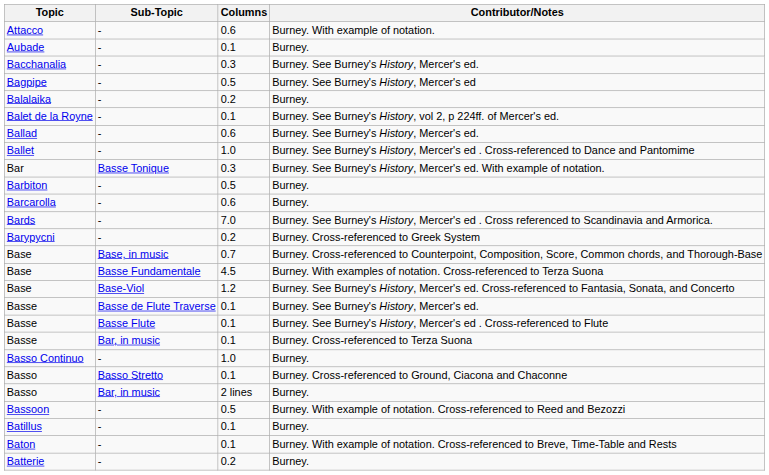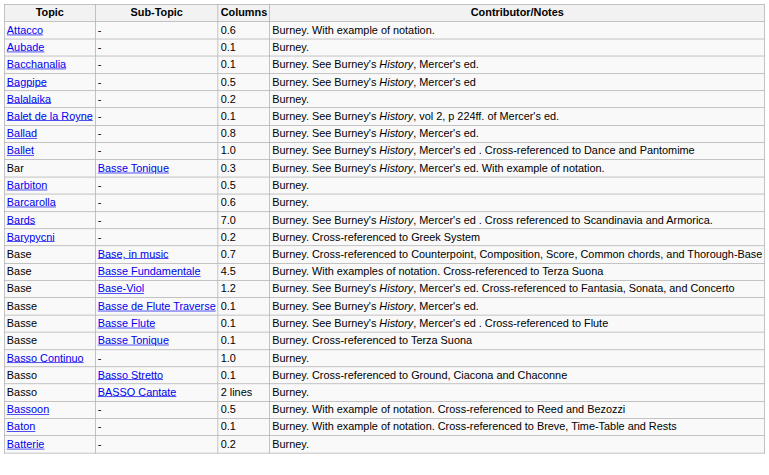 <table class="wikitable">
 <tr>
 <th>Topic</th>
 <th>Sub-Topic</th>
 <th>Columns</th>
 <th>Contributor/Notes</th>
 </tr>
 <tr>
 <td><a href='#'>Attacco</a></td>
 <td>-</td>
 <td>0.6</td>
 <td>Burney. With example of notation.</td>
 </tr>
 <tr>
 <td><a href='#'>Aubade</a></td>
 <td>-</td>
 <td>0.1</td>
 <td>Burney.</td>
 </tr>
 <tr>
 <td><a href='#'>Bacchanalia</a></td>
 <td>-</td>
-<td>0.3</td>
+<td>0.1</td>
 <td>Burney. See Burney's <em>History</em>, Mercer's ed.</td>
 </tr>
 <tr>
 <td><a href='#'>Bagpipe</a></td>
 <td>-</td>
 <td>0.5</td>
 <td>Burney. See Burney's <em>History</em>, Mercer's ed</td>
 </tr>
 <tr>
 <td><a href='#'>Balalaika</a></td>
 <td>-</td>
 <td>0.2</td>
 <td>Burney.</td>
 </tr>
 <tr>
 <td><a href='#'>Balet de la Royne</a></td>
 <td>-</td>
 <td>0.1</td>
 <td>Burney. See Burney's <em>History</em>, vol 2, p 224ff. of Mercer's ed.</td>
 </tr>
 <tr>
 <td><a href='#'>Ballad</a></td>
 <td>-</td>
-<td>0.6</td>
+<td>0.8</td>
 <td>Burney. See Burney's <em>History</em>, Mercer's ed.</td>
 </tr>
 <tr>
 <td><a href='#'>Ballet</a></td>
 <td>-</td>
 <td>1.0</td>
 <td>Burney. See Burney's <em>History</em>, Mercer's ed . Cross-referenced to Dance and Pantomime</td>
 </tr>
 <tr>
 <td>Bar</td>
 <td><a href='#'>Basse Tonique</a></td>
 <td>0.3</td>
 <td>Burney. See Burney's <em>History</em>, Mercer's ed. With example of notation.</td>
 </tr>
 <tr>
 <td><a href='#'>Barbiton</a></td>
 <td>-</td>
 <td>0.5</td>
 <td>Burney.</td>
 </tr>
 <tr>
 <td><a href='#'>Barcarolla</a></td>
 <td>-</td>
 <td>0.6</td>
 <td>Burney.</td>
 </tr>
 <tr>
 <td><a href='#'>Bards</a></td>
 <td>-</td>
 <td>7.0</td>
 <td>Burney. See Burney's <em>History</em>, Mercer's ed . Cross referenced to Scandinavia and Armorica.</td>
 </tr>
 <tr>
 <td><a href='#'>Barypycni</a></td>
 <td>-</td>
 <td>0.2</td>
 <td>Burney. Cross-referenced to Greek System</td>
 </tr>
 <tr>
 <td>Base</td>
 <td><a href='#'>Base, in music</a></td>
 <td>0.7</td>
 <td>Burney. Cross-referenced to Counterpoint, Composition, Score, Common chords, and Thorough-Base</td>
 </tr>
 <tr>
 <td>Base</td>
 <td><a href='#'>Basse Fundamentale</a></td>
 <td>4.5</td>
 <td>Burney. With examples of notation. Cross-referenced to Terza Suona</td>
 </tr>
 <tr>
 <td>Base</td>
 <td><a href='#'>Base-Viol</a></td>
 <td>1.2</td>
 <td>Burney. See Burney's <em>History</em>, Mercer's ed. Cross-referenced to Fantasia, Sonata, and Concerto</td>
 </tr>
 <tr>
 <td>Basse</td>
 <td><a href='#'>Basse de Flute Traverse</a></td>
 <td>0.1</td>
 <td>Burney. See Burney's <em>History</em>, Mercer's ed.</td>
 </tr>
 <tr>
 <td>Basse</td>
 <td><a href='#'>Basse Flute</a></td>
 <td>0.1</td>
 <td>Burney. See Burney's <em>History</em>, Mercer's ed . Cross-referenced to Flute</td>
 </tr>
 <tr>
 <td>Basse</td>
-<td><a href='#'>Bar, in music</a></td>
+<td><a href='#'>Basse Tonique</a></td>
 <td>0.1</td>
 <td>Burney. Cross-referenced to Terza Suona</td>
 </tr>
 <tr>
 <td><a href='#'>Basso Continuo</a></td>
 <td>-</td>
 <td>1.0</td>
 <td>Burney.</td>
 </tr>
 <tr>
 <td>Basso</td>
 <td><a href='#'>Basso Stretto</a></td>
 <td>0.1</td>
 <td>Burney. Cross-referenced to Ground, Ciacona and Chaconne</td>
 </tr>
 <tr>
 <td>Basso</td>
-<td><a href='#'>Bar, in music</a></td>
+<td><a href='#'>BASSO Cantate</a></td>
 <td>2 lines</td>
 <td>Burney.</td>
 </tr>
 <tr>
 <td><a href='#'>Bassoon</a></td>
 <td>-</td>
 <td>0.5</td>
 <td>Burney. With example of notation. Cross-referenced to Reed and Bezozzi</td>
-</tr>
-<tr>
-<td><a href='#'>Batillus</a></td>
-<td>-</td>
-<td>0.1</td>
-<td>Burney.</td>
 </tr>
 <tr>
 <td><a href='#'>Baton</a></td>
 <td>-</td>
 <td>0.1</td>
 <td>Burney. With example of notation. Cross-referenced to Breve, Time-Table and Rests</td>
 </tr>
 <tr>
 <td><a href='#'>Batterie</a></td>
 <td>-</td>
 <td>0.2</td>
 <td>Burney.</td>
 </tr>
 </table>
